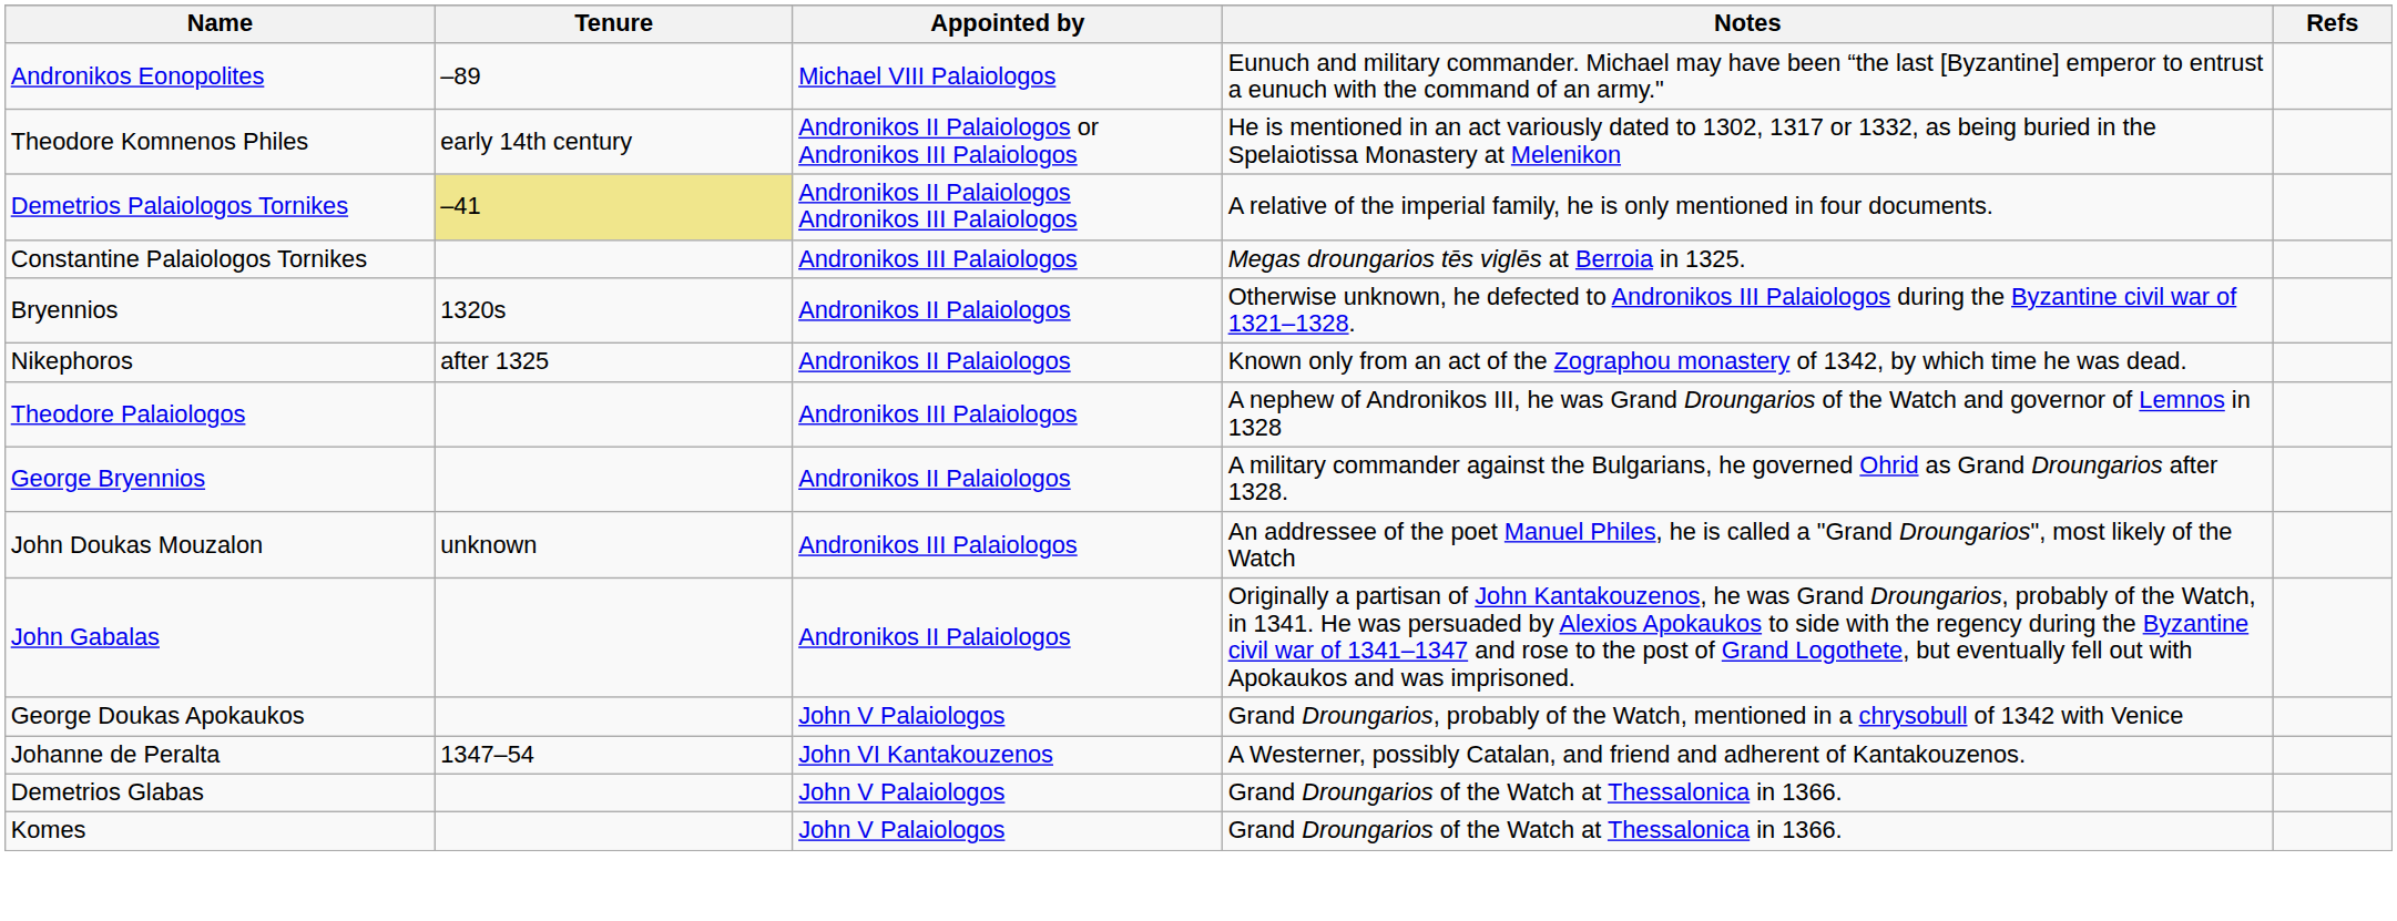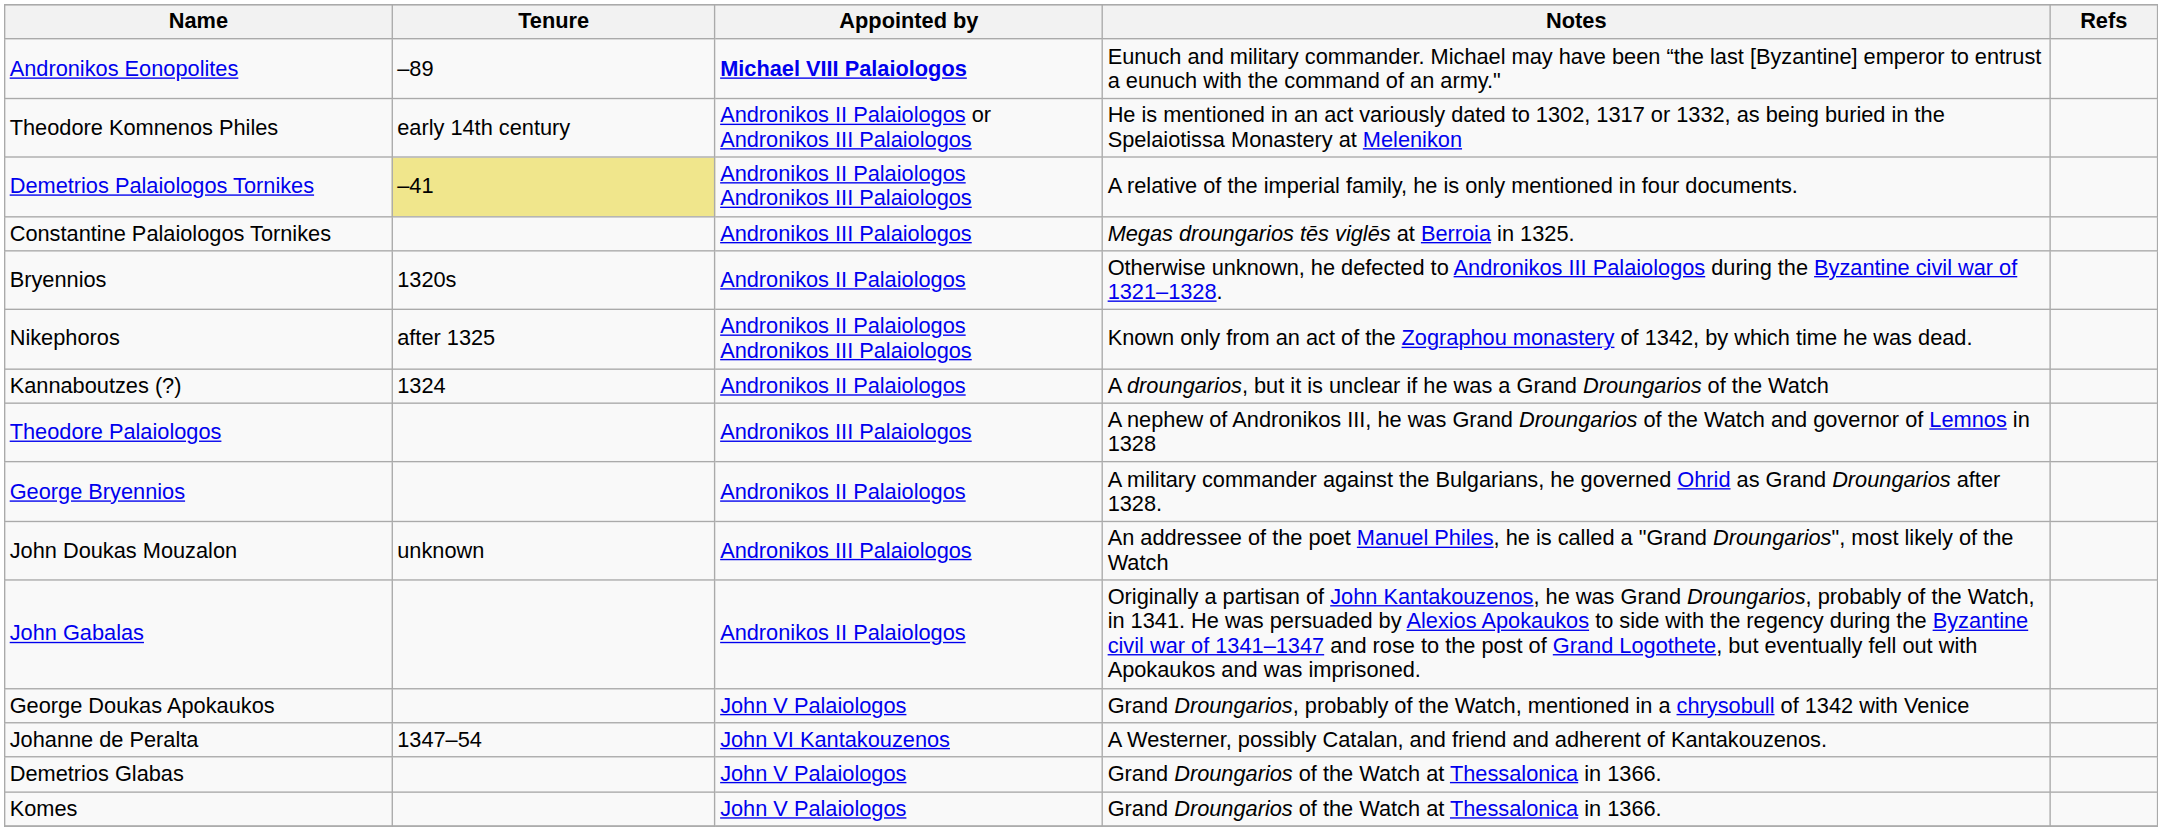 <table class="wikitable"  width="100%">
 <tr bgcolor="#FFDEAD">
 </tr>
 <tr>
 <th width="18%">Name</th>
 <th width="15%">Tenure</th>
 <th width="18%">Appointed by</th>
 <th width="44%">Notes</th>
 <th width="5%">Refs</th>
 </tr>
 <tr>
 <td><a href='#'>Andronikos Eonopolites</a></td>
 <td>–89</td>
-<td><a href='#'>Michael VIII Palaiologos</a></td>
+<td><strong><a href='#'>Michael VIII Palaiologos</a></strong></td>
 <td>Eunuch and military commander. Michael may have been “the last [Byzantine] emperor to entrust a eunuch with the command of an army."</td>
 <td></td>
 </tr>
 <tr>
 <td>Theodore Komnenos Philes</td>
 <td>early 14th century</td>
 <td><a href='#'>Andronikos II Palaiologos</a> or<br><a href='#'>Andronikos III Palaiologos</a></td>
 <td>He is mentioned in an act variously dated to 1302, 1317 or 1332, as being buried in the Spelaiotissa Monastery at <a href='#'>Melenikon</a></td>
 <td></td>
 </tr>
 <tr>
 <td><a href='#'>Demetrios Palaiologos Tornikes</a></td>
 <td style="background: khaki;">–41</td>
 <td><a href='#'>Andronikos II Palaiologos</a><br><a href='#'>Andronikos III Palaiologos</a></td>
 <td>A relative of the imperial family, he is only mentioned in four documents.</td>
 <td></td>
 </tr>
 <tr>
 <td>Constantine Palaiologos Tornikes</td>
 <td></td>
 <td><a href='#'>Andronikos III Palaiologos</a></td>
 <td><em>Megas droungarios tēs viglēs</em> at <a href='#'>Berroia</a> in 1325.</td>
 <td></td>
 </tr>
 <tr>
 <td>Bryennios</td>
 <td>1320s</td>
 <td><a href='#'>Andronikos II Palaiologos</a></td>
 <td>Otherwise unknown, he defected to <a href='#'>Andronikos III Palaiologos</a> during the <a href='#'>Byzantine civil war of 1321–1328</a>.</td>
 <td></td>
 </tr>
 <tr>
 <td>Nikephoros</td>
 <td>after 1325</td>
+<td><a href='#'>Andronikos II Palaiologos</a><br><a href='#'>Andronikos III Palaiologos</a></td>
+<td>Known only from an act of the <a href='#'>Zographou monastery</a> of 1342, by which time he was dead.</td>
+<td></td>
+</tr>
+<tr>
+<td>Kannaboutzes (?)</td>
+<td>1324</td>
 <td><a href='#'>Andronikos II Palaiologos</a></td>
-<td>Known only from an act of the <a href='#'>Zographou monastery</a> of 1342, by which time he was dead.</td>
+<td>A <em>droungarios</em>, but it is unclear if he was a Grand <em>Droungarios</em> of the Watch</td>
 <td></td>
 </tr>
 <tr>
 <td><a href='#'>Theodore Palaiologos</a></td>
 <td></td>
 <td><a href='#'>Andronikos III Palaiologos</a></td>
 <td>A nephew of Andronikos III, he was Grand <em>Droungarios</em> of the Watch and governor of <a href='#'>Lemnos</a> in 1328</td>
 <td></td>
 </tr>
 <tr>
 <td><a href='#'>George Bryennios</a></td>
 <td></td>
 <td><a href='#'>Andronikos II Palaiologos</a></td>
 <td>A military commander against the Bulgarians, he governed <a href='#'>Ohrid</a> as Grand <em>Droungarios</em> after 1328.</td>
 <td></td>
 </tr>
 <tr>
 <td>John Doukas Mouzalon</td>
 <td>unknown</td>
 <td><a href='#'>Andronikos III Palaiologos</a></td>
 <td>An addressee of the poet <a href='#'>Manuel Philes</a>, he is called a "Grand <em>Droungarios</em>", most likely of the Watch</td>
 <td></td>
 </tr>
 <tr>
 <td><a href='#'>John Gabalas</a></td>
 <td></td>
 <td><a href='#'>Andronikos II Palaiologos</a></td>
 <td>Originally a partisan of <a href='#'>John Kantakouzenos</a>, he was Grand <em>Droungarios</em>, probably of the Watch, in 1341. He was persuaded by <a href='#'>Alexios Apokaukos</a> to side with the regency during the <a href='#'>Byzantine civil war of 1341–1347</a> and rose to the post of <a href='#'>Grand Logothete</a>, but eventually fell out with Apokaukos and was imprisoned.</td>
 <td></td>
 </tr>
 <tr>
 <td>George Doukas Apokaukos</td>
 <td></td>
 <td><a href='#'>John V Palaiologos</a></td>
 <td>Grand <em>Droungarios</em>, probably of the Watch, mentioned in a <a href='#'>chrysobull</a> of 1342 with Venice</td>
 <td></td>
 </tr>
 <tr>
 <td>Johanne de Peralta</td>
 <td>1347–54</td>
 <td><a href='#'>John VI Kantakouzenos</a></td>
 <td>A Westerner, possibly Catalan, and friend and adherent of Kantakouzenos.</td>
 <td></td>
 </tr>
 <tr>
 <td>Demetrios Glabas</td>
 <td></td>
 <td><a href='#'>John V Palaiologos</a></td>
 <td>Grand <em>Droungarios</em> of the Watch at <a href='#'>Thessalonica</a> in 1366.</td>
 <td></td>
 </tr>
 <tr>
 <td>Komes</td>
 <td></td>
 <td><a href='#'>John V Palaiologos</a></td>
 <td>Grand <em>Droungarios</em> of the Watch at <a href='#'>Thessalonica</a> in 1366.</td>
 <td></td>
 </tr>
 <tr>
 </tr>
 </table>
